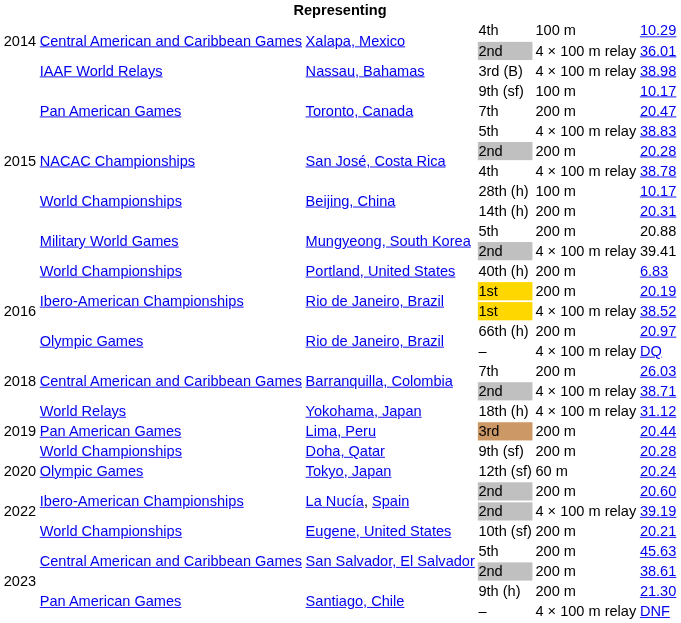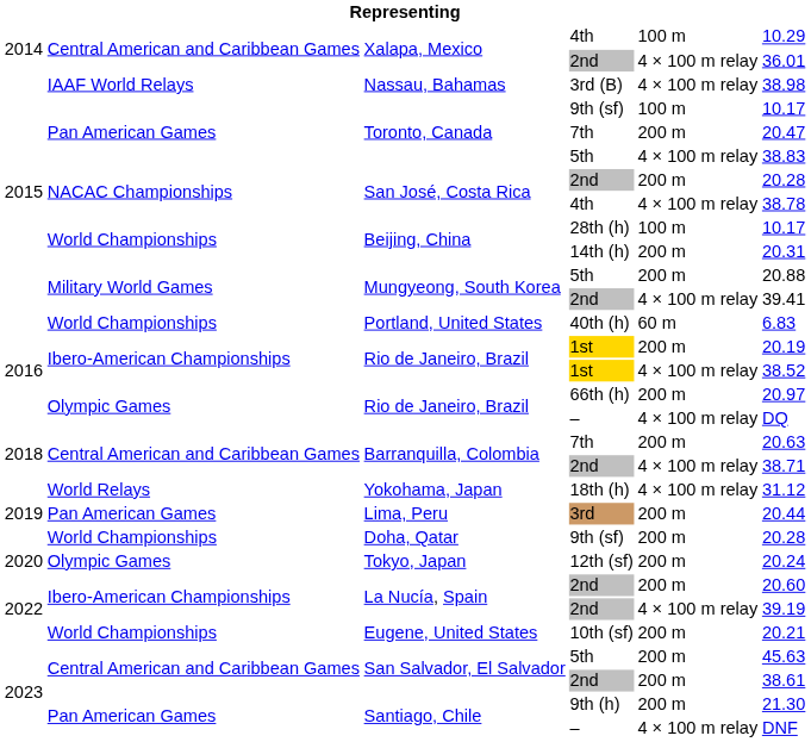 <table>
 <tr>
 <th colspan="6">Representing </th>
 </tr>
 <tr>
 <td rowspan=2>2014</td>
 <td rowspan=2><a href='#'>Central American and Caribbean Games</a></td>
 <td rowspan=2><a href='#'>Xalapa, Mexico</a></td>
 <td>4th</td>
 <td>100 m</td>
 <td><a href='#'>10.29</a></td>
 </tr>
 <tr>
 <td bgcolor=silver>2nd</td>
 <td>4 × 100 m relay</td>
 <td><a href='#'>36.01</a></td>
 </tr>
 <tr>
 <td rowspan=10>2015</td>
 <td><a href='#'>IAAF World Relays</a></td>
 <td><a href='#'>Nassau, Bahamas</a></td>
 <td>3rd (B)</td>
 <td>4 × 100 m relay</td>
 <td><a href='#'>38.98</a></td>
 </tr>
 <tr>
 <td rowspan=3><a href='#'>Pan American Games</a></td>
 <td rowspan=3><a href='#'>Toronto, Canada</a></td>
 <td>9th (sf)</td>
 <td>100 m</td>
 <td><a href='#'>10.17</a></td>
 </tr>
 <tr>
 <td>7th</td>
 <td>200 m</td>
 <td><a href='#'>20.47</a></td>
 </tr>
 <tr>
 <td>5th</td>
 <td>4 × 100 m relay</td>
 <td><a href='#'>38.83</a></td>
 </tr>
 <tr>
 <td rowspan=2><a href='#'>NACAC Championships</a></td>
 <td rowspan=2><a href='#'>San José, Costa Rica</a></td>
 <td bgcolor=silver>2nd</td>
 <td>200 m</td>
 <td><a href='#'>20.28</a></td>
 </tr>
 <tr>
 <td>4th</td>
 <td>4 × 100 m relay</td>
 <td><a href='#'>38.78</a></td>
 </tr>
 <tr>
 <td rowspan=2><a href='#'>World Championships</a></td>
 <td rowspan=2><a href='#'>Beijing, China</a></td>
 <td>28th (h)</td>
 <td>100 m</td>
 <td><a href='#'>10.17</a></td>
 </tr>
 <tr>
 <td>14th (h)</td>
 <td>200 m</td>
 <td><a href='#'>20.31</a></td>
 </tr>
 <tr>
 <td rowspan=2><a href='#'>Military World Games</a></td>
 <td rowspan=2><a href='#'>Mungyeong, South Korea</a></td>
 <td>5th</td>
 <td>200 m</td>
 <td>20.88</td>
 </tr>
 <tr>
 <td bgcolor=silver>2nd</td>
 <td>4 × 100 m relay</td>
 <td>39.41</td>
 </tr>
 <tr>
 <td rowspan=5>2016</td>
 <td><a href='#'>World Championships</a></td>
 <td><a href='#'>Portland, United States</a></td>
 <td>40th (h)</td>
-<td>200 m</td>
+<td>60 m</td>
 <td><a href='#'>6.83</a></td>
 </tr>
 <tr>
 <td rowspan=2><a href='#'>Ibero-American Championships</a></td>
 <td rowspan=2><a href='#'>Rio de Janeiro, Brazil</a></td>
 <td bgcolor=gold>1st</td>
 <td>200 m</td>
 <td><a href='#'>20.19</a></td>
 </tr>
 <tr>
 <td bgcolor=gold>1st</td>
 <td>4 × 100 m relay</td>
 <td><a href='#'>38.52</a></td>
 </tr>
 <tr>
 <td rowspan=2><a href='#'>Olympic Games</a></td>
 <td rowspan=2><a href='#'>Rio de Janeiro, Brazil</a></td>
 <td>66th (h)</td>
 <td>200 m</td>
 <td><a href='#'>20.97</a></td>
 </tr>
 <tr>
 <td>–</td>
 <td>4 × 100 m relay</td>
 <td><a href='#'>DQ</a></td>
 </tr>
 <tr>
 <td rowspan=2>2018</td>
 <td rowspan=2><a href='#'>Central American and Caribbean Games</a></td>
 <td rowspan=2><a href='#'>Barranquilla, Colombia</a></td>
 <td>7th</td>
 <td>200 m</td>
-<td><a href='#'>26.03</a></td>
+<td><a href='#'>20.63</a></td>
 </tr>
 <tr>
 <td bgcolor=silver>2nd</td>
 <td>4 × 100 m relay</td>
 <td><a href='#'>38.71</a></td>
 </tr>
 <tr>
 <td rowspan=3>2019</td>
 <td><a href='#'>World Relays</a></td>
 <td><a href='#'>Yokohama, Japan</a></td>
 <td>18th (h)</td>
 <td>4 × 100 m relay</td>
 <td><a href='#'>31.12</a></td>
 </tr>
 <tr>
 <td><a href='#'>Pan American Games</a></td>
 <td><a href='#'>Lima, Peru</a></td>
 <td bgcolor=cc9966>3rd</td>
 <td>200 m</td>
 <td><a href='#'>20.44</a></td>
 </tr>
 <tr>
 <td><a href='#'>World Championships</a></td>
 <td><a href='#'>Doha, Qatar</a></td>
 <td>9th (sf)</td>
 <td>200 m</td>
 <td><a href='#'>20.28</a></td>
 </tr>
 <tr>
 <td>2020</td>
 <td><a href='#'>Olympic Games</a></td>
 <td><a href='#'>Tokyo, Japan</a></td>
 <td>12th (sf)</td>
-<td>60 m</td>
+<td>200 m</td>
 <td><a href='#'>20.24</a></td>
 </tr>
 <tr>
 <td rowspan=3>2022</td>
 <td rowspan=2><a href='#'>Ibero-American Championships</a></td>
 <td rowspan=2><a href='#'>La Nucía</a>, <a href='#'>Spain</a></td>
 <td bgcolor=silver>2nd</td>
 <td>200 m</td>
 <td><a href='#'>20.60</a></td>
 </tr>
 <tr>
 <td bgcolor=silver>2nd</td>
 <td>4 × 100 m relay</td>
 <td><a href='#'>39.19</a></td>
 </tr>
 <tr>
 <td><a href='#'>World Championships</a></td>
 <td><a href='#'>Eugene, United States</a></td>
 <td>10th (sf)</td>
 <td>200 m</td>
 <td><a href='#'>20.21</a></td>
 </tr>
 <tr>
 <td rowspan=4>2023</td>
 <td rowspan=2><a href='#'>Central American and Caribbean Games</a></td>
 <td rowspan=2><a href='#'>San Salvador, El Salvador</a></td>
 <td>5th</td>
 <td>200 m</td>
 <td><a href='#'>45.63</a></td>
 </tr>
 <tr>
 <td bgcolor=silver>2nd</td>
 <td>200 m</td>
 <td><a href='#'>38.61</a></td>
 </tr>
 <tr>
 <td rowspan=2><a href='#'>Pan American Games</a></td>
 <td rowspan=2><a href='#'>Santiago, Chile</a></td>
 <td>9th (h)</td>
 <td>200 m</td>
 <td><a href='#'>21.30</a></td>
 </tr>
 <tr>
 <td>–</td>
 <td>4 × 100 m relay</td>
 <td><a href='#'>DNF</a></td>
 </tr>
 </table>
